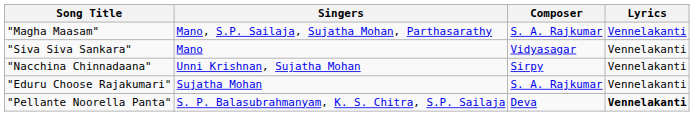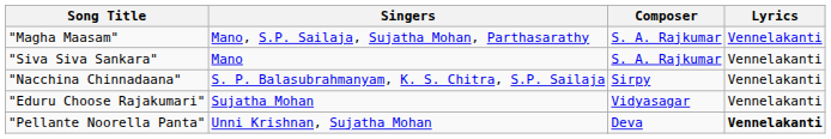 <table class="wikitable">
 <tr>
 <th>Song Title</th>
 <th>Singers</th>
 <th>Composer</th>
 <th>Lyrics</th>
 </tr>
 <tr>
 <td>"Magha Maasam"</td>
 <td><a href='#'>Mano</a>, <a href='#'>S.P. Sailaja</a>, <a href='#'>Sujatha Mohan</a>, <a href='#'>Parthasarathy</a></td>
 <td><a href='#'>S. A. Rajkumar</a></td>
 <td><a href='#'>Vennelakanti</a></td>
 </tr>
 <tr>
 <td>"Siva Siva Sankara"</td>
 <td><a href='#'>Mano</a></td>
-<td><a href='#'>Vidyasagar</a></td>
+<td><a href='#'>S. A. Rajkumar</a></td>
 <td>Vennelakanti</td>
 </tr>
 <tr>
 <td>"Nacchina Chinnadaana"</td>
-<td><a href='#'>Unni Krishnan</a>, <a href='#'>Sujatha Mohan</a></td>
+<td><a href='#'>S. P. Balasubrahmanyam</a>, <a href='#'>K. S. Chitra</a>, <a href='#'>S.P. Sailaja</a></td>
 <td><a href='#'>Sirpy</a></td>
 <td>Vennelakanti</td>
 </tr>
 <tr>
 <td>"Eduru Choose Rajakumari"</td>
 <td><a href='#'>Sujatha Mohan</a></td>
-<td><a href='#'>S. A. Rajkumar</a></td>
+<td><a href='#'>Vidyasagar</a></td>
 <td>Vennelakanti</td>
 </tr>
 <tr>
 <td>"Pellante Noorella Panta"</td>
-<td><a href='#'>S. P. Balasubrahmanyam</a>, <a href='#'>K. S. Chitra</a>, <a href='#'>S.P. Sailaja</a></td>
+<td><a href='#'>Unni Krishnan</a>, <a href='#'>Sujatha Mohan</a></td>
 <td><a href='#'>Deva</a></td>
 <td><strong>Vennelakanti</strong></td>
 </tr>
 </table>
